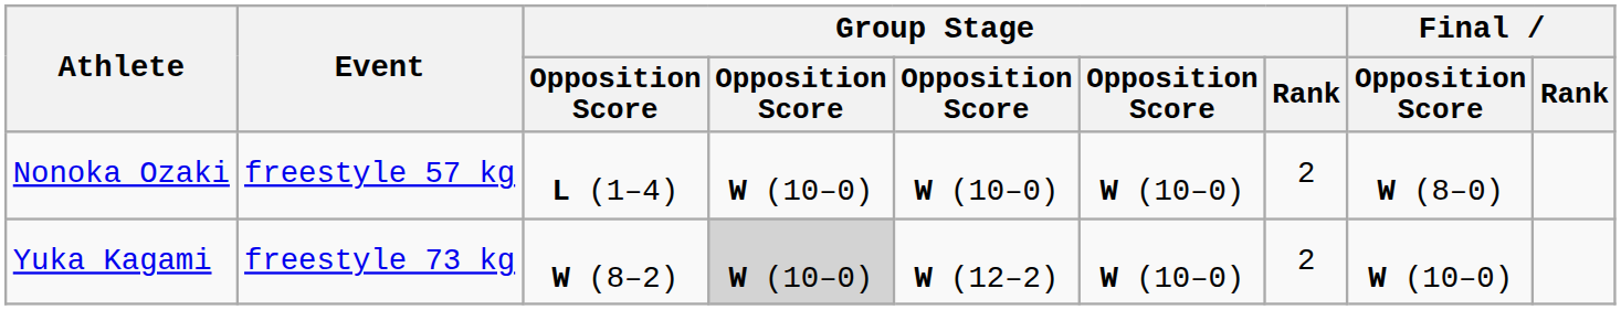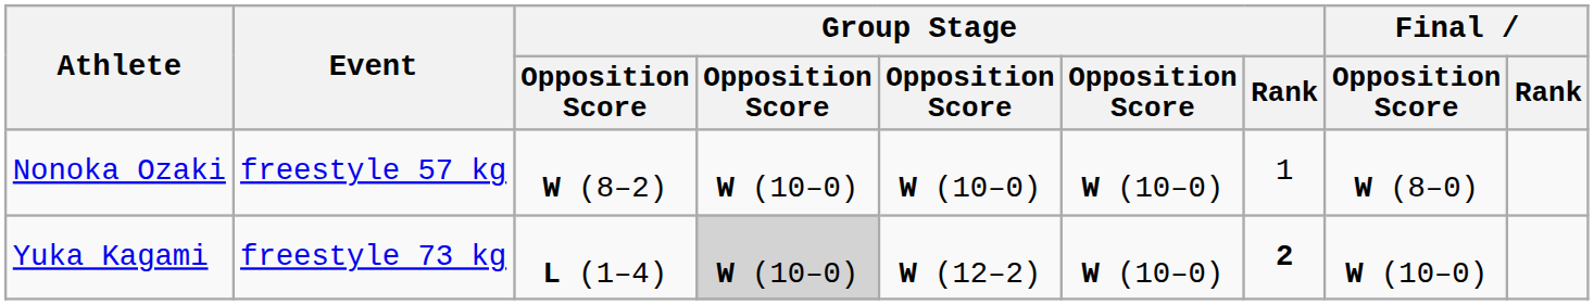 <table class="wikitable" style="font-size:90%">
 <tr>
 <th rowspan=2>Athlete</th>
 <th rowspan=2>Event</th>
 <th colspan=5>Group Stage</th>
 <th colspan=2>Final / </th>
 </tr>
 <tr style="font-size:95%">
 <th>Opposition<br>Score</th>
 <th>Opposition<br>Score</th>
 <th>Opposition<br>Score</th>
 <th>Opposition<br>Score</th>
 <th>Rank</th>
 <th>Opposition<br>Score</th>
 <th>Rank</th>
 </tr>
 <tr align=center>
 <td align=left><a href='#'>Nonoka Ozaki</a></td>
 <td align=left><a href='#'>freestyle 57 kg</a></td>
-<td><br><strong>L</strong> (1–4)</td>
+<td><br><strong>W</strong> (8–2)</td>
 <td><br><strong>W</strong> (10–0)</td>
 <td><br><strong>W</strong> (10–0)</td>
 <td><br><strong>W</strong> (10–0)</td>
-<td>2</td>
+<td>1</td>
 <td><br><strong>W</strong> (8–0)</td>
 <td></td>
 </tr>
 <tr align=center>
 <td align=left><a href='#'>Yuka Kagami</a></td>
 <td align=left><a href='#'>freestyle 73 kg</a></td>
-<td><br><strong>W</strong> (8–2)</td>
+<td><br><strong>L</strong> (1–4)</td>
 <td style="background: lightgrey;"><br><strong>W</strong> (10–0)</td>
 <td><br><strong>W</strong> (12–2)</td>
 <td><br><strong>W</strong> (10–0)</td>
-<td>2</td>
+<td><strong>2</strong></td>
 <td><br><strong>W</strong> (10–0)</td>
 <td></td>
 </tr>
 </table>
